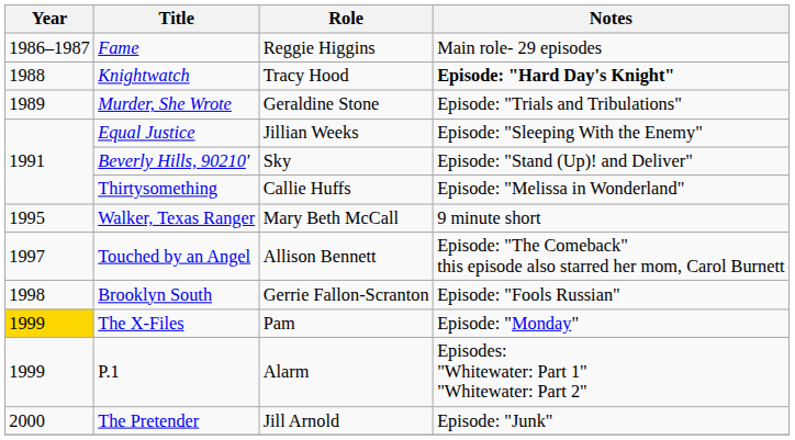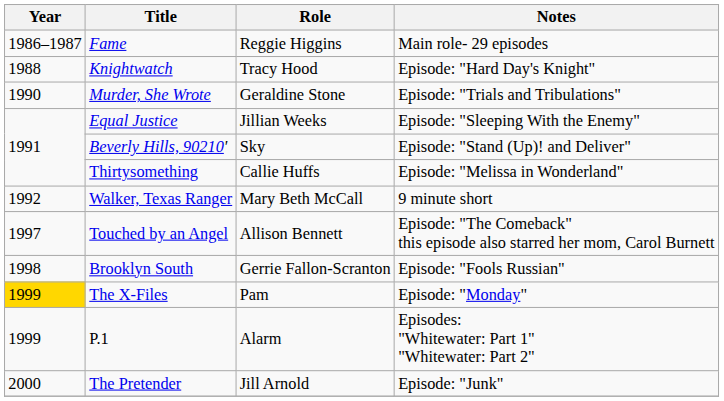 <table class="wikitable sortable">
 <tr>
 <th>Year</th>
 <th>Title</th>
 <th>Role</th>
 <th class="unsortable">Notes</th>
 </tr>
 <tr>
 <td>1986–1987</td>
 <td><em><a href='#'>Fame</a></em></td>
 <td>Reggie Higgins</td>
 <td>Main role- 29 episodes</td>
 </tr>
 <tr>
 <td>1988</td>
 <td><em><a href='#'>Knightwatch</a></em></td>
 <td>Tracy Hood</td>
-<td><strong>Episode: "Hard Day's Knight"</strong></td>
+<td>Episode: "Hard Day's Knight"</td>
 </tr>
 <tr>
-<td>1989</td>
+<td>1990</td>
 <td><em><a href='#'>Murder, She Wrote</a></em></td>
 <td>Geraldine Stone</td>
 <td>Episode: "Trials and Tribulations"</td>
 </tr>
 <tr>
 <td rowspan="3">1991</td>
 <td><em><a href='#'>Equal Justice</a></em></td>
 <td>Jillian Weeks</td>
 <td>Episode: "Sleeping With the Enemy"</td>
 </tr>
 <tr>
 <td><em><a href='#'>Beverly Hills, 90210</a>'</td>
 <td>Sky</td>
 <td>Episode: "Stand (Up)! and Deliver"</td>
 </tr>
 <tr>
 <td></em><a href='#'>Thirtysomething</a><em></td>
 <td>Callie Huffs</td>
 <td>Episode: "Melissa in Wonderland"</td>
 </tr>
 <tr>
-<td>1995</td>
+<td>1992</td>
 <td></em><a href='#'>Walker, Texas Ranger</a><em></td>
 <td>Mary Beth McCall</td>
 <td>9 minute short</td>
 </tr>
 <tr>
 <td>1997</td>
 <td></em><a href='#'>Touched by an Angel</a><em></td>
 <td>Allison Bennett</td>
 <td>Episode: "The Comeback"<br> this episode also starred her mom, Carol Burnett</td>
 </tr>
 <tr>
 <td>1998</td>
 <td></em><a href='#'>Brooklyn South</a><em></td>
 <td>Gerrie Fallon-Scranton</td>
 <td>Episode: "Fools Russian"</td>
 </tr>
 <tr>
 <td style="background: gold;">1999</td>
 <td></em><a href='#'>The X-Files</a><em></td>
 <td>Pam</td>
 <td>Episode: "<a href='#'>Monday</a>"</td>
 </tr>
 <tr>
 <td>1999</td>
 <td></em>P.1<em></td>
 <td>Alarm</td>
 <td>Episodes:<br> "Whitewater: Part 1"<br> "Whitewater: Part 2"</td>
 </tr>
 <tr>
 <td>2000</td>
 <td></em><a href='#'>The Pretender</a><em></td>
 <td>Jill Arnold</td>
 <td>Episode: "Junk"</td>
 </tr>
 <tr>
 </tr>
 </table>
